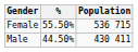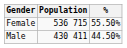 <table class="wikitable" style="font-size: 95%; text-align: right">
 <tr>
 <th>Gender</th>
+<th>Population</th>
 <th>%</th>
-<th>Population</th>
 </tr>
 <tr>
 <td align=left>Female</td>
+<td>536 715</td>
 <td>55.50%</td>
-<td>536 715</td>
 </tr>
 <tr>
 <td align=left>Male</td>
+<td>430 411</td>
 <td>44.50%</td>
-<td>430 411</td>
 </tr>
 </table>
